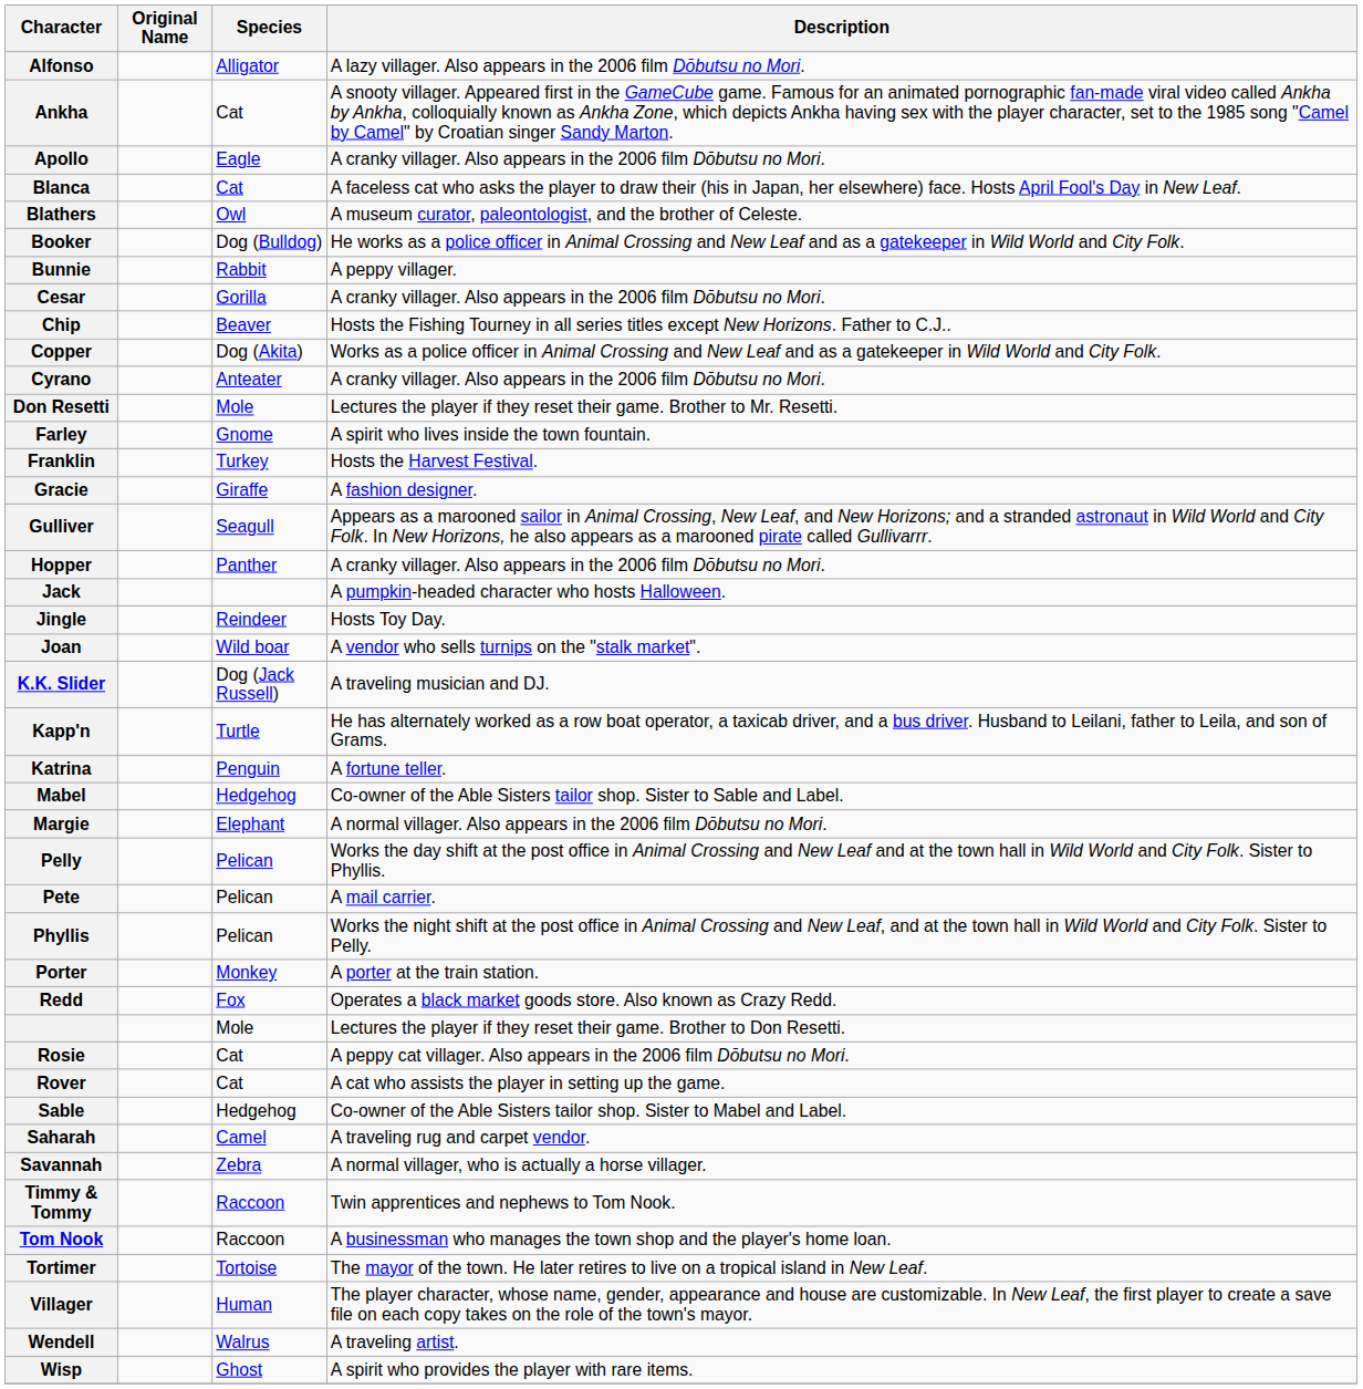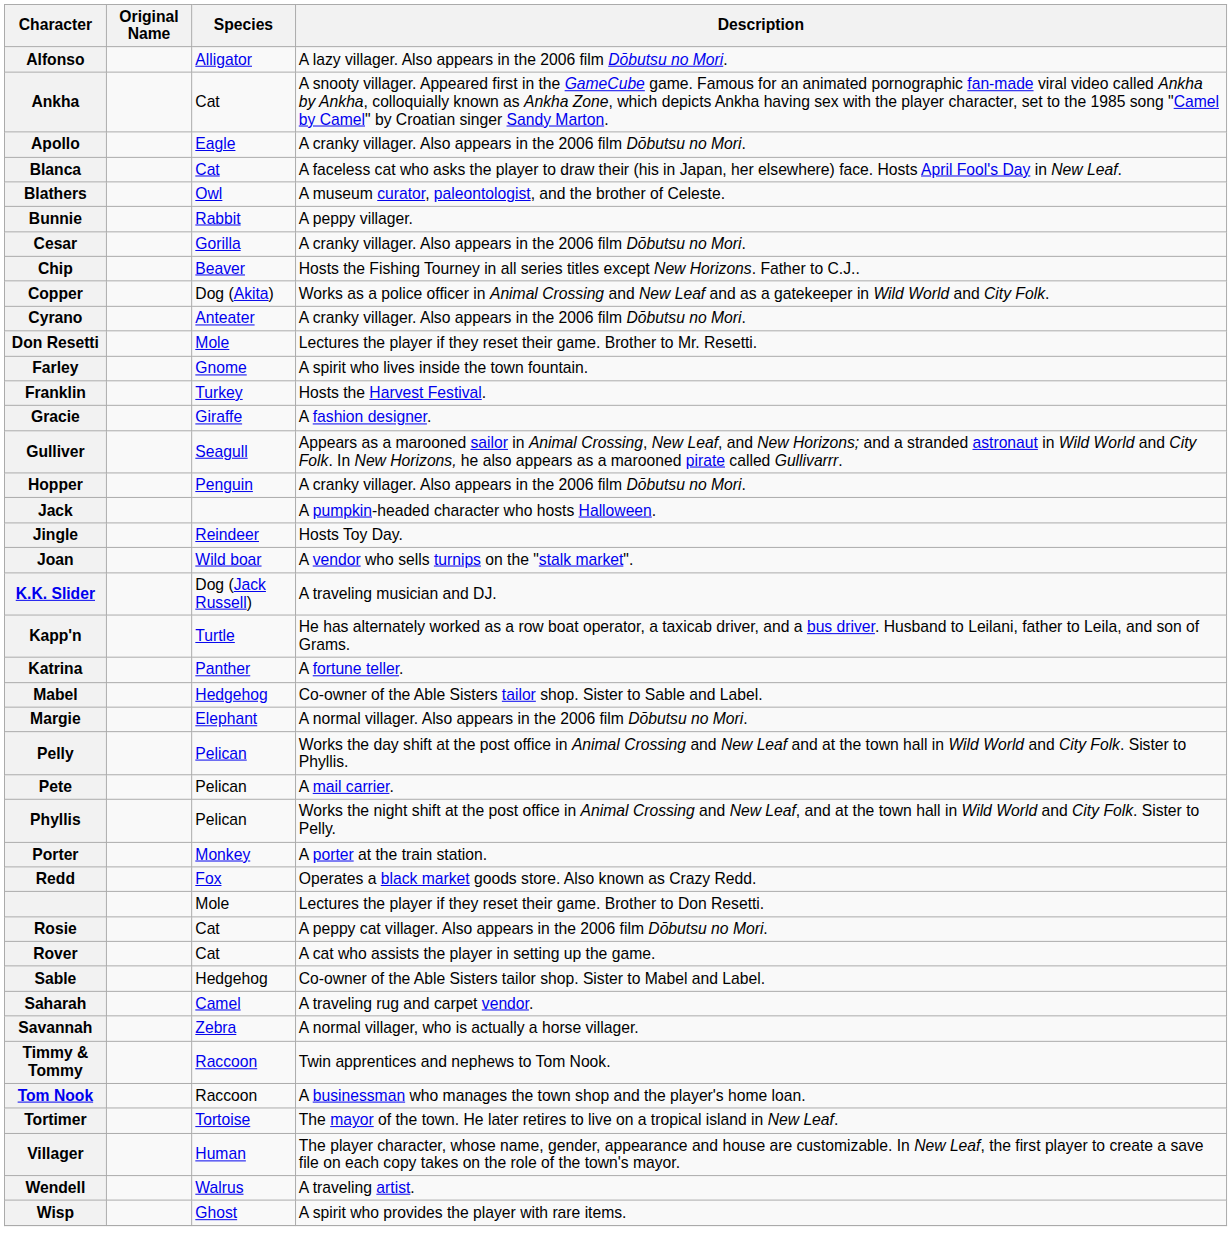 <table class="wikitable plainrowheaders sortable">
 <tr>
 <th scope= "col">Character</th>
 <th scope= "col">Original Name</th>
 <th scope= "col">Species</th>
 <th scope="col" class="unsortable">Description</th>
 </tr>
 <tr>
 <th scope="row">Alfonso</th>
 <td></td>
 <td><a href='#'>Alligator</a></td>
 <td>A lazy villager. Also appears in the 2006 film <em><a href='#'>Dōbutsu no Mori</a></em>.</td>
 </tr>
 <tr>
 <th scope="row">Ankha</th>
 <td></td>
 <td>Cat</td>
 <td>A snooty villager. Appeared first in the <em><a href='#'>GameCube</a></em> game. Famous for an animated pornographic <a href='#'>fan-made</a> viral video called <em>Ankha by Ankha</em>, colloquially known as <em>Ankha Zone</em>, which depicts Ankha having sex with the player character, set to the 1985 song "<a href='#'>Camel by Camel</a>" by Croatian singer <a href='#'>Sandy Marton</a>.</td>
 </tr>
 <tr>
 <th scope="row">Apollo</th>
 <td></td>
 <td><a href='#'>Eagle</a></td>
 <td>A cranky villager. Also appears in the 2006 film <em>Dōbutsu no Mori</em>.</td>
 </tr>
 <tr>
 <th scope="row">Blanca</th>
 <td></td>
 <td><a href='#'>Cat</a></td>
 <td>A faceless cat who asks the player to draw their (his in Japan, her elsewhere) face. Hosts <a href='#'>April Fool's Day</a> in <em>New Leaf</em>.</td>
 </tr>
 <tr>
 <th scope="row">Blathers</th>
 <td></td>
 <td><a href='#'>Owl</a></td>
 <td>A museum <a href='#'>curator</a>, <a href='#'>paleontologist</a>, and the brother of Celeste.</td>
-</tr>
-<tr>
-<th scope="row">Booker</th>
-<td></td>
-<td>Dog (<a href='#'>Bulldog</a>)</td>
-<td>He works as a <a href='#'>police officer</a> in <em>Animal Crossing</em> and <em>New Leaf</em> and as a <a href='#'>gatekeeper</a> in <em>Wild World</em> and <em>City Folk</em>.</td>
 </tr>
 <tr>
 <th scope="row">Bunnie</th>
 <td></td>
 <td><a href='#'>Rabbit</a></td>
 <td>A peppy villager.</td>
 </tr>
 <tr>
 <th scope="row">Cesar</th>
 <td></td>
 <td><a href='#'>Gorilla</a></td>
 <td>A cranky villager. Also appears in the 2006 film <em>Dōbutsu no Mori</em>.</td>
 </tr>
 <tr>
 <th scope="row">Chip</th>
 <td></td>
 <td><a href='#'>Beaver</a></td>
 <td>Hosts the Fishing Tourney in all series titles except <em>New Horizons</em>. Father to C.J..</td>
 </tr>
 <tr>
 <th scope="row">Copper</th>
 <td></td>
 <td>Dog (<a href='#'>Akita</a>)</td>
 <td>Works as a police officer in <em>Animal Crossing</em> and <em>New Leaf</em> and as a gatekeeper in <em>Wild World</em> and <em>City Folk</em>.</td>
 </tr>
 <tr>
 <th scope="row">Cyrano</th>
 <td></td>
 <td><a href='#'>Anteater</a></td>
 <td>A cranky villager. Also appears in the 2006 film <em>Dōbutsu no Mori</em>.</td>
 </tr>
 <tr>
 <th scope="row">Don Resetti</th>
 <td></td>
 <td><a href='#'>Mole</a></td>
 <td>Lectures the player if they reset their game. Brother to Mr. Resetti.</td>
 </tr>
 <tr>
 <th scope="row">Farley</th>
 <td></td>
 <td><a href='#'>Gnome</a></td>
 <td>A spirit who lives inside the town fountain.</td>
 </tr>
 <tr>
 <th scope="row">Franklin</th>
 <td></td>
 <td><a href='#'>Turkey</a></td>
 <td>Hosts the <a href='#'>Harvest Festival</a>.</td>
 </tr>
 <tr>
 <th scope="row">Gracie</th>
 <td></td>
 <td><a href='#'>Giraffe</a></td>
 <td>A <a href='#'>fashion designer</a>.</td>
 </tr>
 <tr>
 <th scope="row">Gulliver</th>
 <td></td>
 <td><a href='#'>Seagull</a></td>
 <td>Appears as a marooned <a href='#'>sailor</a> in <em>Animal Crossing</em>, <em>New Leaf</em>, and <em>New Horizons;</em> and a stranded <a href='#'>astronaut</a> in <em>Wild World</em> and <em>City Folk</em>. In <em>New Horizons,</em> he also appears as a marooned <a href='#'>pirate</a> called <em>Gullivarrr</em>.</td>
 </tr>
 <tr>
 <th scope="row">Hopper</th>
 <td></td>
-<td><a href='#'>Panther</a></td>
+<td><a href='#'>Penguin</a></td>
 <td>A cranky villager. Also appears in the 2006 film <em>Dōbutsu no Mori</em>.</td>
 </tr>
 <tr>
 <th scope="row">Jack</th>
 <td></td>
 <td></td>
 <td>A <a href='#'>pumpkin</a>-headed character who hosts <a href='#'>Halloween</a>.</td>
 </tr>
 <tr>
 <th scope="row">Jingle</th>
 <td></td>
 <td><a href='#'>Reindeer</a></td>
 <td>Hosts Toy Day.</td>
 </tr>
 <tr>
 <th scope="row">Joan</th>
 <td></td>
 <td><a href='#'>Wild boar</a></td>
 <td>A <a href='#'>vendor</a> who sells <a href='#'>turnips</a> on the "<a href='#'>stalk market</a>".</td>
 </tr>
 <tr>
 <th scope="row"><a href='#'>K.K. Slider</a></th>
 <td></td>
 <td>Dog (<a href='#'>Jack Russell</a>)</td>
 <td>A traveling musician and DJ.</td>
 </tr>
 <tr>
 <th scope="row">Kapp'n</th>
 <td></td>
 <td><a href='#'>Turtle</a></td>
 <td>He has alternately worked as a row boat operator, a taxicab driver, and a <a href='#'>bus driver</a>. Husband to Leilani, father to Leila, and son of Grams.</td>
 </tr>
 <tr>
 <th scope="row">Katrina</th>
 <td></td>
-<td><a href='#'>Penguin</a></td>
+<td><a href='#'>Panther</a></td>
 <td>A <a href='#'>fortune teller</a>.</td>
 </tr>
 <tr>
 <th scope="row">Mabel</th>
 <td></td>
 <td><a href='#'>Hedgehog</a></td>
 <td>Co-owner of the Able Sisters <a href='#'>tailor</a> shop. Sister to Sable and Label.</td>
 </tr>
 <tr>
 <th scope="row">Margie</th>
 <td></td>
 <td><a href='#'>Elephant</a></td>
 <td>A normal villager. Also appears in the 2006 film <em>Dōbutsu no Mori</em>.</td>
 </tr>
 <tr>
 <th scope="row">Pelly</th>
 <td></td>
 <td><a href='#'>Pelican</a></td>
 <td>Works the day shift at the post office in <em>Animal Crossing</em> and <em>New Leaf</em> and at the town hall in <em>Wild World</em> and <em>City Folk</em>. Sister to Phyllis.</td>
 </tr>
 <tr>
 <th scope="row">Pete</th>
 <td></td>
 <td>Pelican</td>
 <td>A <a href='#'>mail carrier</a>.</td>
 </tr>
 <tr>
 <th scope="row">Phyllis</th>
 <td></td>
 <td>Pelican</td>
 <td>Works the night shift at the post office in <em>Animal Crossing</em> and <em>New Leaf</em>, and at the town hall in <em>Wild World</em> and <em>City Folk</em>. Sister to Pelly.</td>
 </tr>
 <tr>
 <th scope="row">Porter</th>
 <td></td>
 <td><a href='#'>Monkey</a></td>
 <td>A <a href='#'>porter</a> at the train station.</td>
 </tr>
 <tr>
 <th scope="row">Redd</th>
 <td></td>
 <td><a href='#'>Fox</a></td>
 <td>Operates a <a href='#'>black market</a> goods store. Also known as Crazy Redd.</td>
 </tr>
 <tr>
 <th scope="row"></th>
 <td></td>
 <td>Mole</td>
 <td>Lectures the player if they reset their game. Brother to Don Resetti.</td>
 </tr>
 <tr>
 <th scope="row">Rosie</th>
 <td></td>
 <td>Cat</td>
 <td>A peppy cat villager. Also appears in the 2006 film <em>Dōbutsu no Mori</em>.</td>
 </tr>
 <tr>
 <th scope="row">Rover</th>
 <td></td>
 <td>Cat</td>
 <td>A cat who assists the player in setting up the game.</td>
 </tr>
 <tr>
 <th scope="row">Sable</th>
 <td></td>
 <td>Hedgehog</td>
 <td>Co-owner of the Able Sisters tailor shop. Sister to Mabel and Label.</td>
 </tr>
 <tr>
 <th scope="row">Saharah</th>
 <td></td>
 <td><a href='#'>Camel</a></td>
 <td>A traveling rug and carpet <a href='#'>vendor</a>.</td>
 </tr>
 <tr>
 <th scope="row">Savannah</th>
 <td></td>
 <td><a href='#'>Zebra</a></td>
 <td>A normal villager, who is actually a horse villager.</td>
 </tr>
 <tr>
 <th scope="row">Timmy & Tommy</th>
 <td></td>
 <td><a href='#'>Raccoon</a></td>
 <td>Twin apprentices and nephews to Tom Nook.</td>
 </tr>
 <tr>
 <th scope="row"><a href='#'>Tom Nook</a></th>
 <td></td>
 <td>Raccoon</td>
 <td>A <a href='#'>businessman</a> who manages the town shop and the player's home loan.</td>
 </tr>
 <tr>
 <th scope="row">Tortimer</th>
 <td></td>
 <td><a href='#'>Tortoise</a></td>
 <td>The <a href='#'>mayor</a> of the town. He later retires to live on a tropical island in <em>New Leaf</em>.</td>
 </tr>
 <tr>
 <th scope="row">Villager</th>
 <td></td>
 <td><a href='#'>Human</a></td>
 <td>The player character, whose name, gender, appearance and house are customizable. In <em>New Leaf</em>, the first player to create a save file on each copy takes on the role of the town's mayor.</td>
 </tr>
 <tr>
 <th scope="row">Wendell</th>
 <td></td>
 <td><a href='#'>Walrus</a></td>
 <td>A traveling <a href='#'>artist</a>.</td>
 </tr>
 <tr>
 <th scope="row">Wisp</th>
 <td></td>
 <td><a href='#'>Ghost</a></td>
 <td>A spirit who provides the player with rare items.</td>
 </tr>
 <tr>
 </tr>
 </table>
